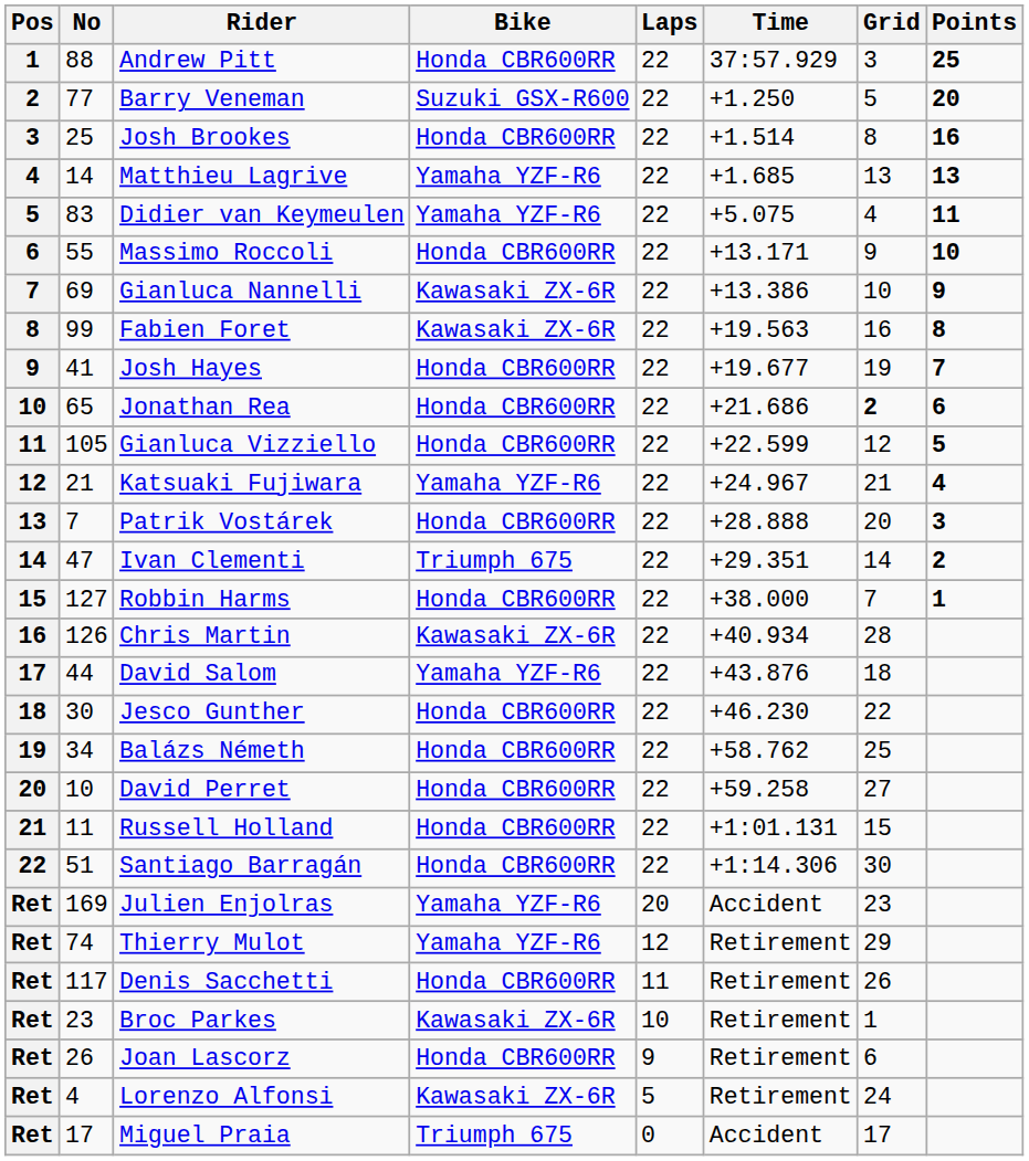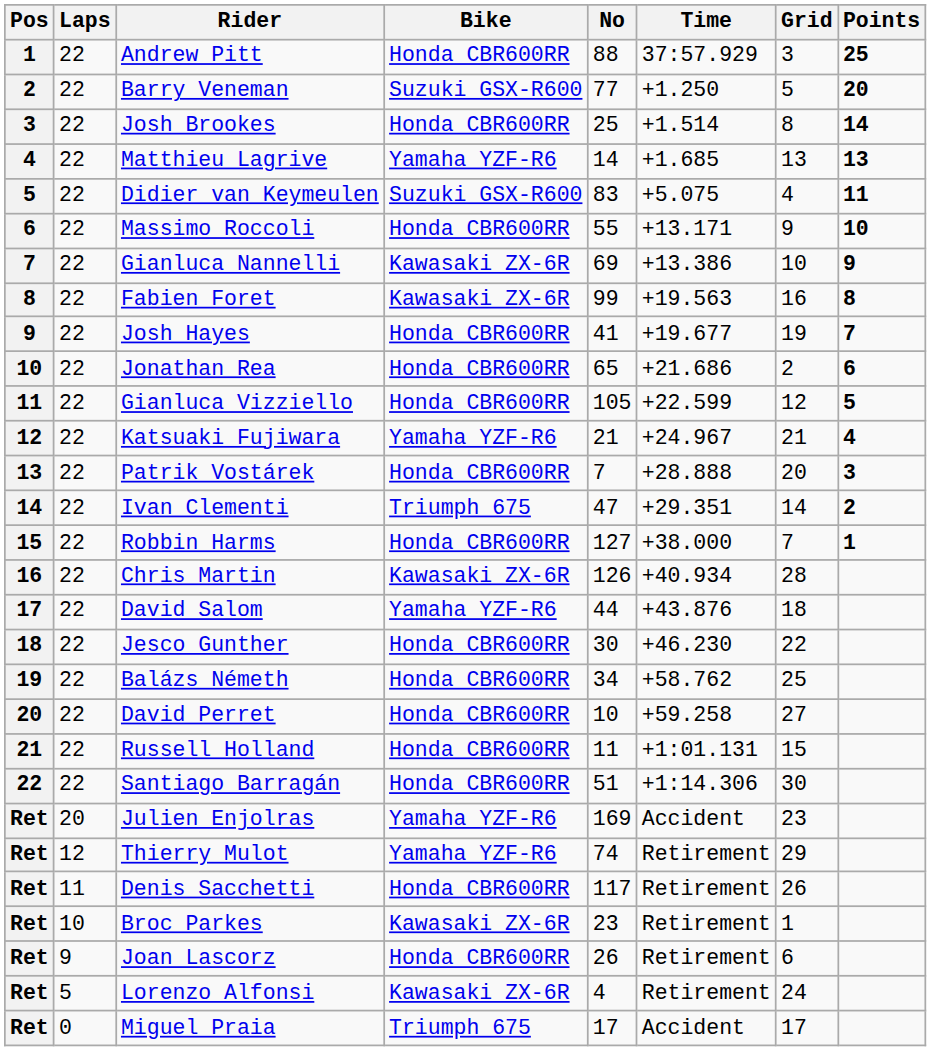 <table class="wikitable" style="font-size: 95%;">
 <tr>
 <th>Pos</th>
-<th>No</th>
+<th>Laps</th>
 <th>Rider</th>
 <th>Bike</th>
-<th>Laps</th>
+<th>No</th>
 <th>Time</th>
 <th>Grid</th>
 <th>Points</th>
 </tr>
 <tr>
 <th>1</th>
-<td>88</td>
+<td>22</td>
 <td> <a href='#'>Andrew Pitt</a></td>
 <td><a href='#'>Honda CBR600RR</a></td>
-<td>22</td>
+<td>88</td>
 <td>37:57.929</td>
 <td>3</td>
 <td><strong>25</strong></td>
 </tr>
 <tr>
 <th>2</th>
-<td>77</td>
+<td>22</td>
 <td> <a href='#'>Barry Veneman</a></td>
 <td><a href='#'>Suzuki GSX-R600</a></td>
-<td>22</td>
+<td>77</td>
 <td>+1.250</td>
 <td>5</td>
 <td><strong>20</strong></td>
 </tr>
 <tr>
 <th>3</th>
-<td>25</td>
+<td>22</td>
 <td> <a href='#'>Josh Brookes</a></td>
 <td><a href='#'>Honda CBR600RR</a></td>
-<td>22</td>
+<td>25</td>
 <td>+1.514</td>
 <td>8</td>
-<td><strong>16</strong></td>
+<td><strong>14</strong></td>
 </tr>
 <tr>
 <th>4</th>
-<td>14</td>
+<td>22</td>
 <td> <a href='#'>Matthieu Lagrive</a></td>
 <td><a href='#'>Yamaha YZF-R6</a></td>
-<td>22</td>
+<td>14</td>
 <td>+1.685</td>
 <td>13</td>
 <td><strong>13</strong></td>
 </tr>
 <tr>
 <th>5</th>
+<td>22</td>
+<td> <a href='#'>Didier van Keymeulen</a></td>
+<td><a href='#'>Suzuki GSX-R600</a></td>
 <td>83</td>
-<td> <a href='#'>Didier van Keymeulen</a></td>
-<td><a href='#'>Yamaha YZF-R6</a></td>
-<td>22</td>
 <td>+5.075</td>
 <td>4</td>
 <td><strong>11</strong></td>
 </tr>
 <tr>
 <th>6</th>
-<td>55</td>
+<td>22</td>
 <td> <a href='#'>Massimo Roccoli</a></td>
 <td><a href='#'>Honda CBR600RR</a></td>
-<td>22</td>
+<td>55</td>
 <td>+13.171</td>
 <td>9</td>
 <td><strong>10</strong></td>
 </tr>
 <tr>
 <th>7</th>
-<td>69</td>
+<td>22</td>
 <td> <a href='#'>Gianluca Nannelli</a></td>
 <td><a href='#'>Kawasaki ZX-6R</a></td>
-<td>22</td>
+<td>69</td>
 <td>+13.386</td>
 <td>10</td>
 <td><strong>9</strong></td>
 </tr>
 <tr>
 <th>8</th>
-<td>99</td>
+<td>22</td>
 <td> <a href='#'>Fabien Foret</a></td>
 <td><a href='#'>Kawasaki ZX-6R</a></td>
-<td>22</td>
+<td>99</td>
 <td>+19.563</td>
 <td>16</td>
 <td><strong>8</strong></td>
 </tr>
 <tr>
 <th>9</th>
-<td>41</td>
+<td>22</td>
 <td> <a href='#'>Josh Hayes</a></td>
 <td><a href='#'>Honda CBR600RR</a></td>
-<td>22</td>
+<td>41</td>
 <td>+19.677</td>
 <td>19</td>
 <td><strong>7</strong></td>
 </tr>
 <tr>
 <th>10</th>
-<td>65</td>
+<td>22</td>
 <td> <a href='#'>Jonathan Rea</a></td>
 <td><a href='#'>Honda CBR600RR</a></td>
-<td>22</td>
+<td>65</td>
 <td>+21.686</td>
-<td><strong>2</strong></td>
+<td>2</td>
 <td><strong>6</strong></td>
 </tr>
 <tr>
 <th>11</th>
-<td>105</td>
+<td>22</td>
 <td> <a href='#'>Gianluca Vizziello</a></td>
 <td><a href='#'>Honda CBR600RR</a></td>
-<td>22</td>
+<td>105</td>
 <td>+22.599</td>
 <td>12</td>
 <td><strong>5</strong></td>
 </tr>
 <tr>
 <th>12</th>
-<td>21</td>
+<td>22</td>
 <td> <a href='#'>Katsuaki Fujiwara</a></td>
 <td><a href='#'>Yamaha YZF-R6</a></td>
-<td>22</td>
+<td>21</td>
 <td>+24.967</td>
 <td>21</td>
 <td><strong>4</strong></td>
 </tr>
 <tr>
 <th>13</th>
-<td>7</td>
+<td>22</td>
 <td> <a href='#'>Patrik Vostárek</a></td>
 <td><a href='#'>Honda CBR600RR</a></td>
-<td>22</td>
+<td>7</td>
 <td>+28.888</td>
 <td>20</td>
 <td><strong>3</strong></td>
 </tr>
 <tr>
 <th>14</th>
-<td>47</td>
+<td>22</td>
 <td> <a href='#'>Ivan Clementi</a></td>
 <td><a href='#'>Triumph 675</a></td>
-<td>22</td>
+<td>47</td>
 <td>+29.351</td>
 <td>14</td>
 <td><strong>2</strong></td>
 </tr>
 <tr>
 <th>15</th>
-<td>127</td>
+<td>22</td>
 <td> <a href='#'>Robbin Harms</a></td>
 <td><a href='#'>Honda CBR600RR</a></td>
-<td>22</td>
+<td>127</td>
 <td>+38.000</td>
 <td>7</td>
 <td><strong>1</strong></td>
 </tr>
 <tr>
 <th>16</th>
-<td>126</td>
+<td>22</td>
 <td> <a href='#'>Chris Martin</a></td>
 <td><a href='#'>Kawasaki ZX-6R</a></td>
-<td>22</td>
+<td>126</td>
 <td>+40.934</td>
 <td>28</td>
 <td></td>
 </tr>
 <tr>
 <th>17</th>
-<td>44</td>
+<td>22</td>
 <td> <a href='#'>David Salom</a></td>
 <td><a href='#'>Yamaha YZF-R6</a></td>
-<td>22</td>
+<td>44</td>
 <td>+43.876</td>
 <td>18</td>
 <td></td>
 </tr>
 <tr>
 <th>18</th>
-<td>30</td>
+<td>22</td>
 <td> <a href='#'>Jesco Gunther</a></td>
 <td><a href='#'>Honda CBR600RR</a></td>
-<td>22</td>
+<td>30</td>
 <td>+46.230</td>
 <td>22</td>
 <td></td>
 </tr>
 <tr>
 <th>19</th>
-<td>34</td>
+<td>22</td>
 <td> <a href='#'>Balázs Németh</a></td>
 <td><a href='#'>Honda CBR600RR</a></td>
-<td>22</td>
+<td>34</td>
 <td>+58.762</td>
 <td>25</td>
 <td></td>
 </tr>
 <tr>
 <th>20</th>
-<td>10</td>
+<td>22</td>
 <td> <a href='#'>David Perret</a></td>
 <td><a href='#'>Honda CBR600RR</a></td>
-<td>22</td>
+<td>10</td>
 <td>+59.258</td>
 <td>27</td>
 <td></td>
 </tr>
 <tr>
 <th>21</th>
-<td>11</td>
+<td>22</td>
 <td> <a href='#'>Russell Holland</a></td>
 <td><a href='#'>Honda CBR600RR</a></td>
-<td>22</td>
+<td>11</td>
 <td>+1:01.131</td>
 <td>15</td>
 <td></td>
 </tr>
 <tr>
 <th>22</th>
-<td>51</td>
+<td>22</td>
 <td> <a href='#'>Santiago Barragán</a></td>
 <td><a href='#'>Honda CBR600RR</a></td>
-<td>22</td>
+<td>51</td>
 <td>+1:14.306</td>
 <td>30</td>
 <td></td>
 </tr>
 <tr>
 <th>Ret</th>
-<td>169</td>
+<td>20</td>
 <td> <a href='#'>Julien Enjolras</a></td>
 <td><a href='#'>Yamaha YZF-R6</a></td>
-<td>20</td>
+<td>169</td>
 <td>Accident</td>
 <td>23</td>
 <td></td>
 </tr>
 <tr>
 <th>Ret</th>
-<td>74</td>
+<td>12</td>
 <td> <a href='#'>Thierry Mulot</a></td>
 <td><a href='#'>Yamaha YZF-R6</a></td>
-<td>12</td>
+<td>74</td>
 <td>Retirement</td>
 <td>29</td>
 <td></td>
 </tr>
 <tr>
 <th>Ret</th>
-<td>117</td>
+<td>11</td>
 <td> <a href='#'>Denis Sacchetti</a></td>
 <td><a href='#'>Honda CBR600RR</a></td>
-<td>11</td>
+<td>117</td>
 <td>Retirement</td>
 <td>26</td>
 <td></td>
 </tr>
 <tr>
 <th>Ret</th>
-<td>23</td>
+<td>10</td>
 <td> <a href='#'>Broc Parkes</a></td>
 <td><a href='#'>Kawasaki ZX-6R</a></td>
-<td>10</td>
+<td>23</td>
 <td>Retirement</td>
 <td>1</td>
 <td></td>
 </tr>
 <tr>
 <th>Ret</th>
-<td>26</td>
+<td>9</td>
 <td> <a href='#'>Joan Lascorz</a></td>
 <td><a href='#'>Honda CBR600RR</a></td>
-<td>9</td>
+<td>26</td>
 <td>Retirement</td>
 <td>6</td>
 <td></td>
 </tr>
 <tr>
 <th>Ret</th>
-<td>4</td>
+<td>5</td>
 <td> <a href='#'>Lorenzo Alfonsi</a></td>
 <td><a href='#'>Kawasaki ZX-6R</a></td>
-<td>5</td>
+<td>4</td>
 <td>Retirement</td>
 <td>24</td>
 <td></td>
 </tr>
 <tr>
 <th>Ret</th>
-<td>17</td>
+<td>0</td>
 <td> <a href='#'>Miguel Praia</a></td>
 <td><a href='#'>Triumph 675</a></td>
-<td>0</td>
+<td>17</td>
 <td>Accident</td>
 <td>17</td>
 <td></td>
 </tr>
 </table>
